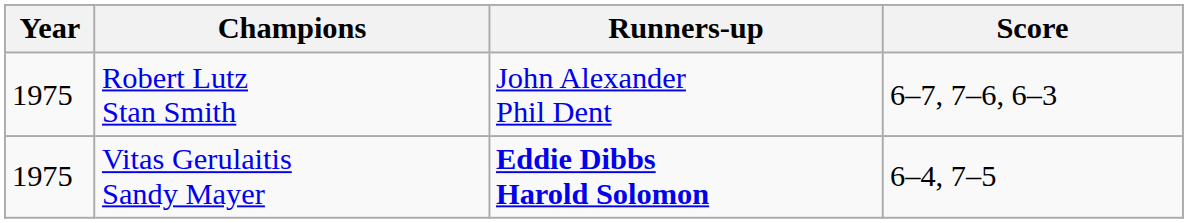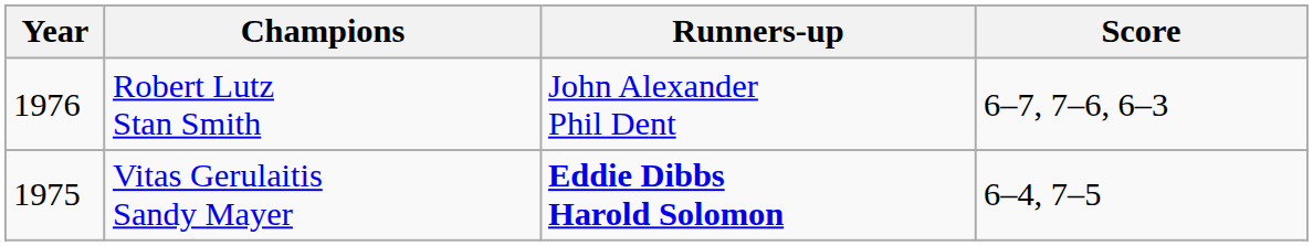 <table class="wikitable">
 <tr>
 <th style="width:40px">Year</th>
 <th style="width:200px">Champions</th>
 <th style="width:200px">Runners-up</th>
 <th style="width:150px" class="unsortable">Score</th>
 </tr>
 <tr>
-<td>1975</td>
+<td>1976</td>
 <td> <a href='#'>Robert Lutz</a><br> <a href='#'>Stan Smith</a></td>
 <td> <a href='#'>John Alexander</a><br> <a href='#'>Phil Dent</a></td>
 <td>6–7, 7–6, 6–3</td>
 </tr>
 <tr>
 <td>1975</td>
 <td> <a href='#'>Vitas Gerulaitis</a><br> <a href='#'>Sandy Mayer</a></td>
 <td><strong> <a href='#'>Eddie Dibbs</a><br> <a href='#'>Harold Solomon</a></strong></td>
 <td>6–4, 7–5</td>
 </tr>
 </table>
